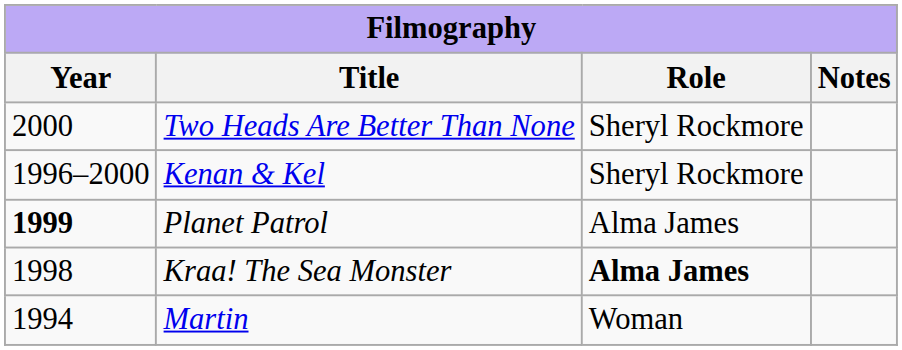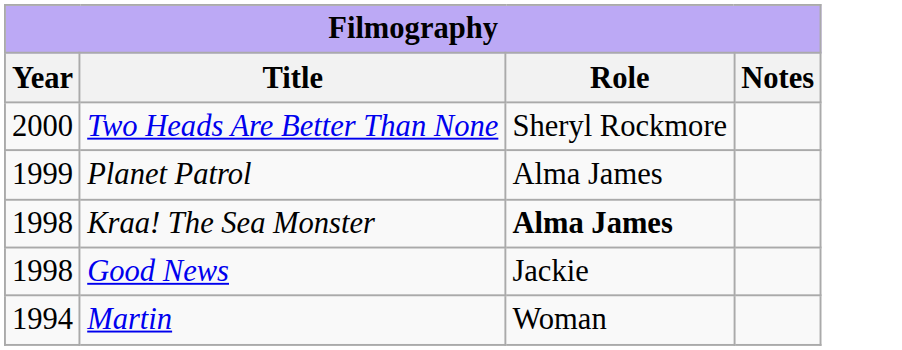 <table class="wikitable">
 <tr>
 <th colspan=4 style="background:#BCA9F5;">Filmography</th>
 </tr>
 <tr>
 <th>Year</th>
 <th>Title</th>
 <th>Role</th>
 <th>Notes</th>
 </tr>
 <tr>
 <td>2000</td>
 <td><em><a href='#'>Two Heads Are Better Than None</a></em></td>
 <td>Sheryl Rockmore</td>
 <td></td>
 </tr>
 <tr>
-<td>1996–2000</td>
-<td><em><a href='#'>Kenan & Kel</a></em></td>
-<td>Sheryl Rockmore</td>
-<td></td>
-</tr>
-<tr>
-<td><strong>1999</strong></td>
+<td>1999</td>
 <td><em>Planet Patrol</em></td>
 <td>Alma James</td>
 <td></td>
 </tr>
 <tr>
 <td>1998</td>
 <td><em>Kraa! The Sea Monster</em></td>
 <td><strong>Alma James</strong></td>
 <td></td>
 </tr>
 <tr>
+<td>1998</td>
+<td><em><a href='#'>Good News</a></em></td>
+<td>Jackie</td>
+<td></td>
+</tr>
+<tr>
 <td>1994</td>
 <td><em><a href='#'>Martin</a></em></td>
 <td>Woman</td>
 <td></td>
 </tr>
 </table>
